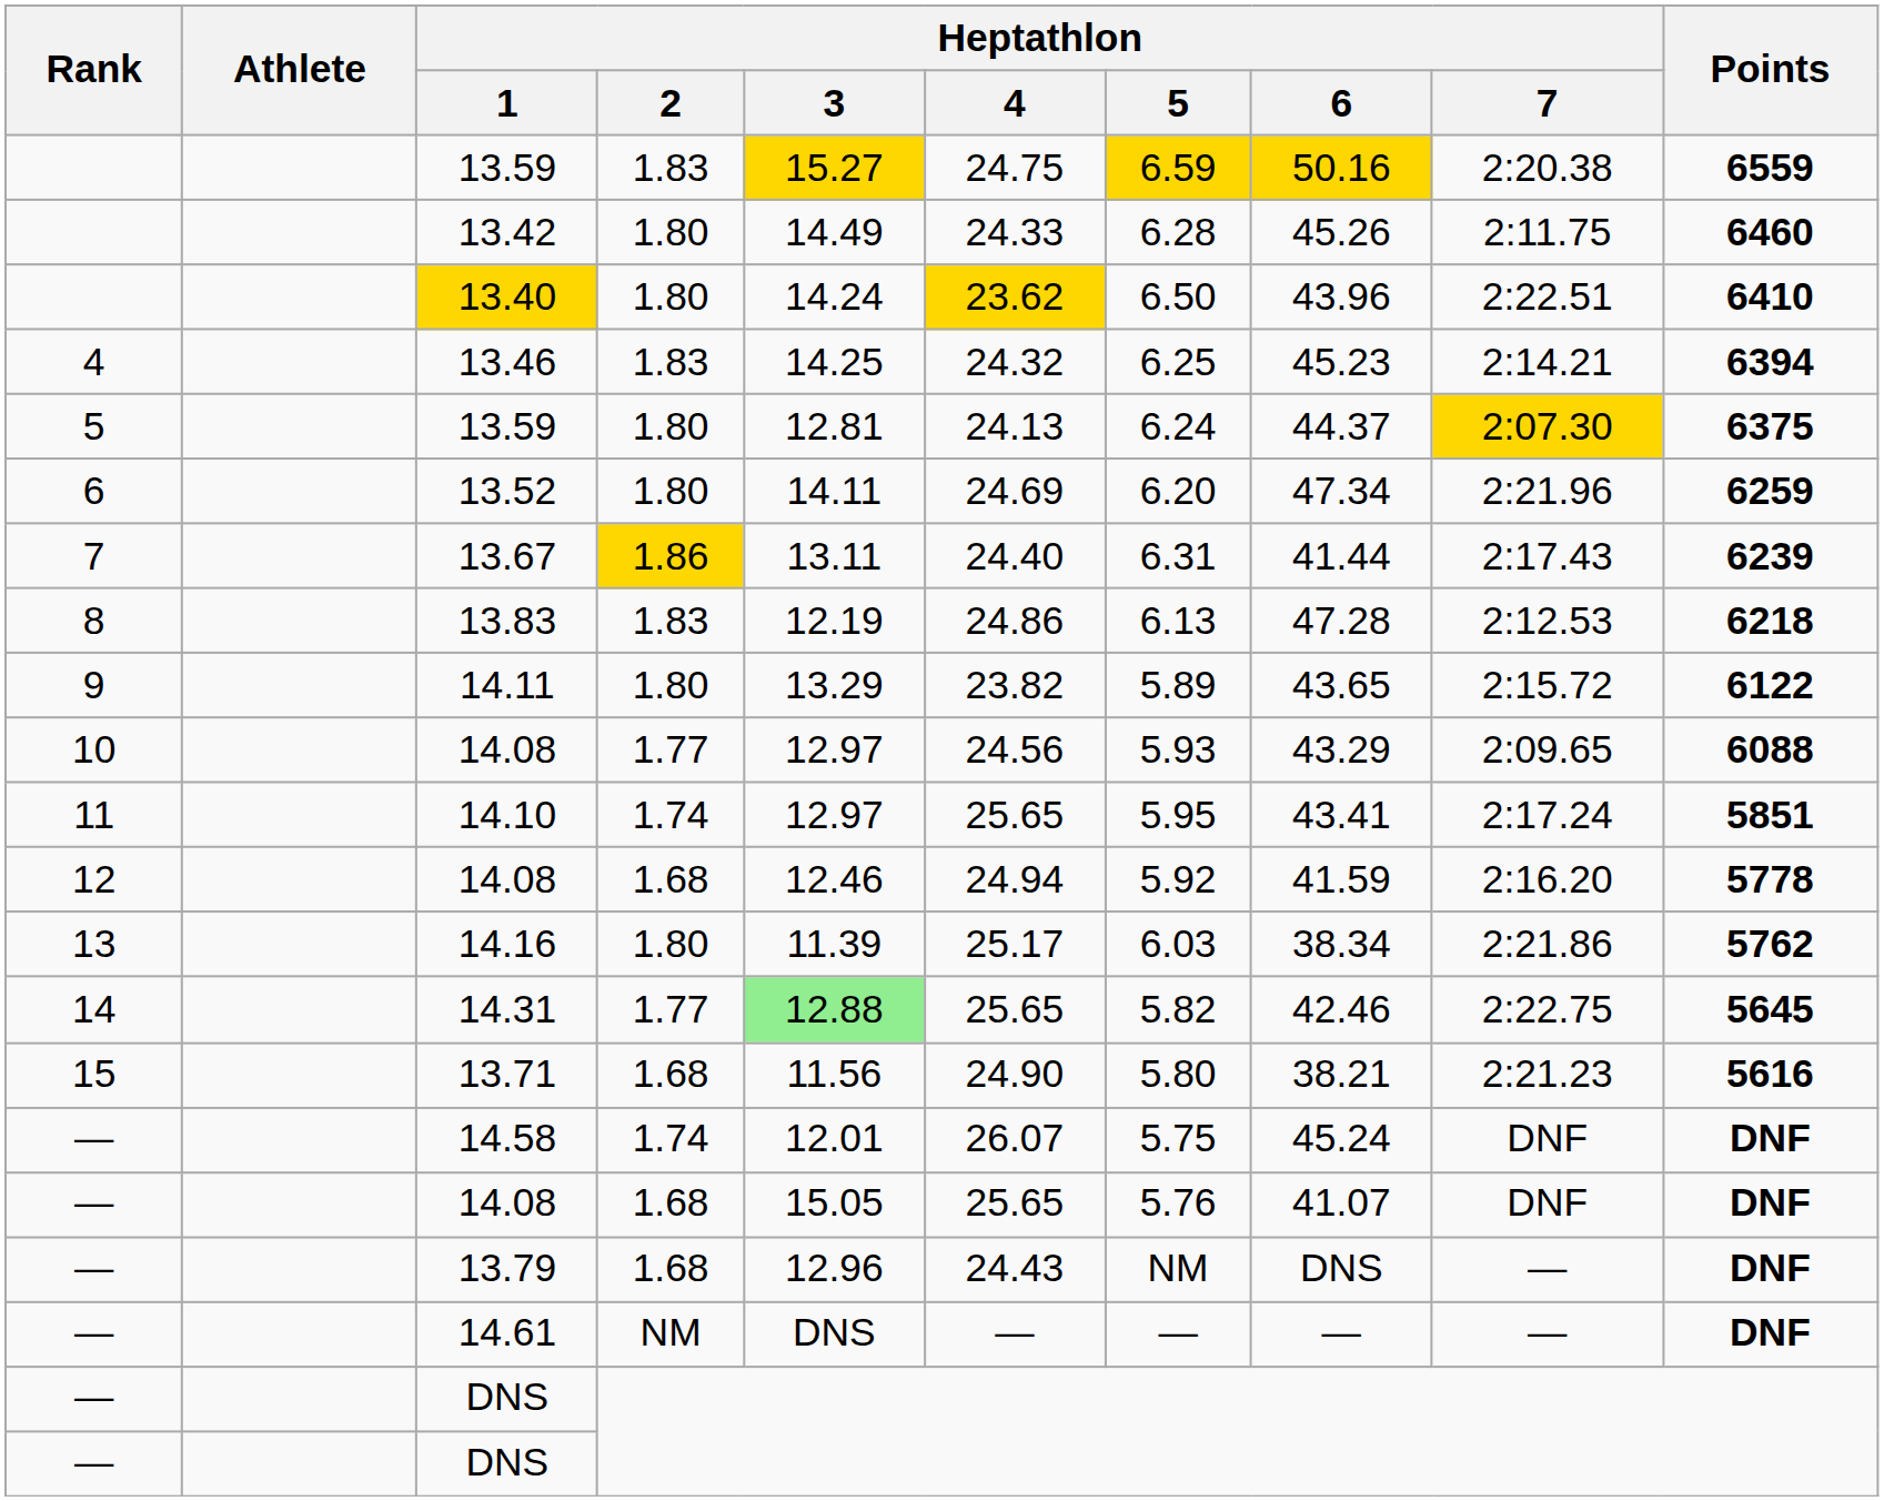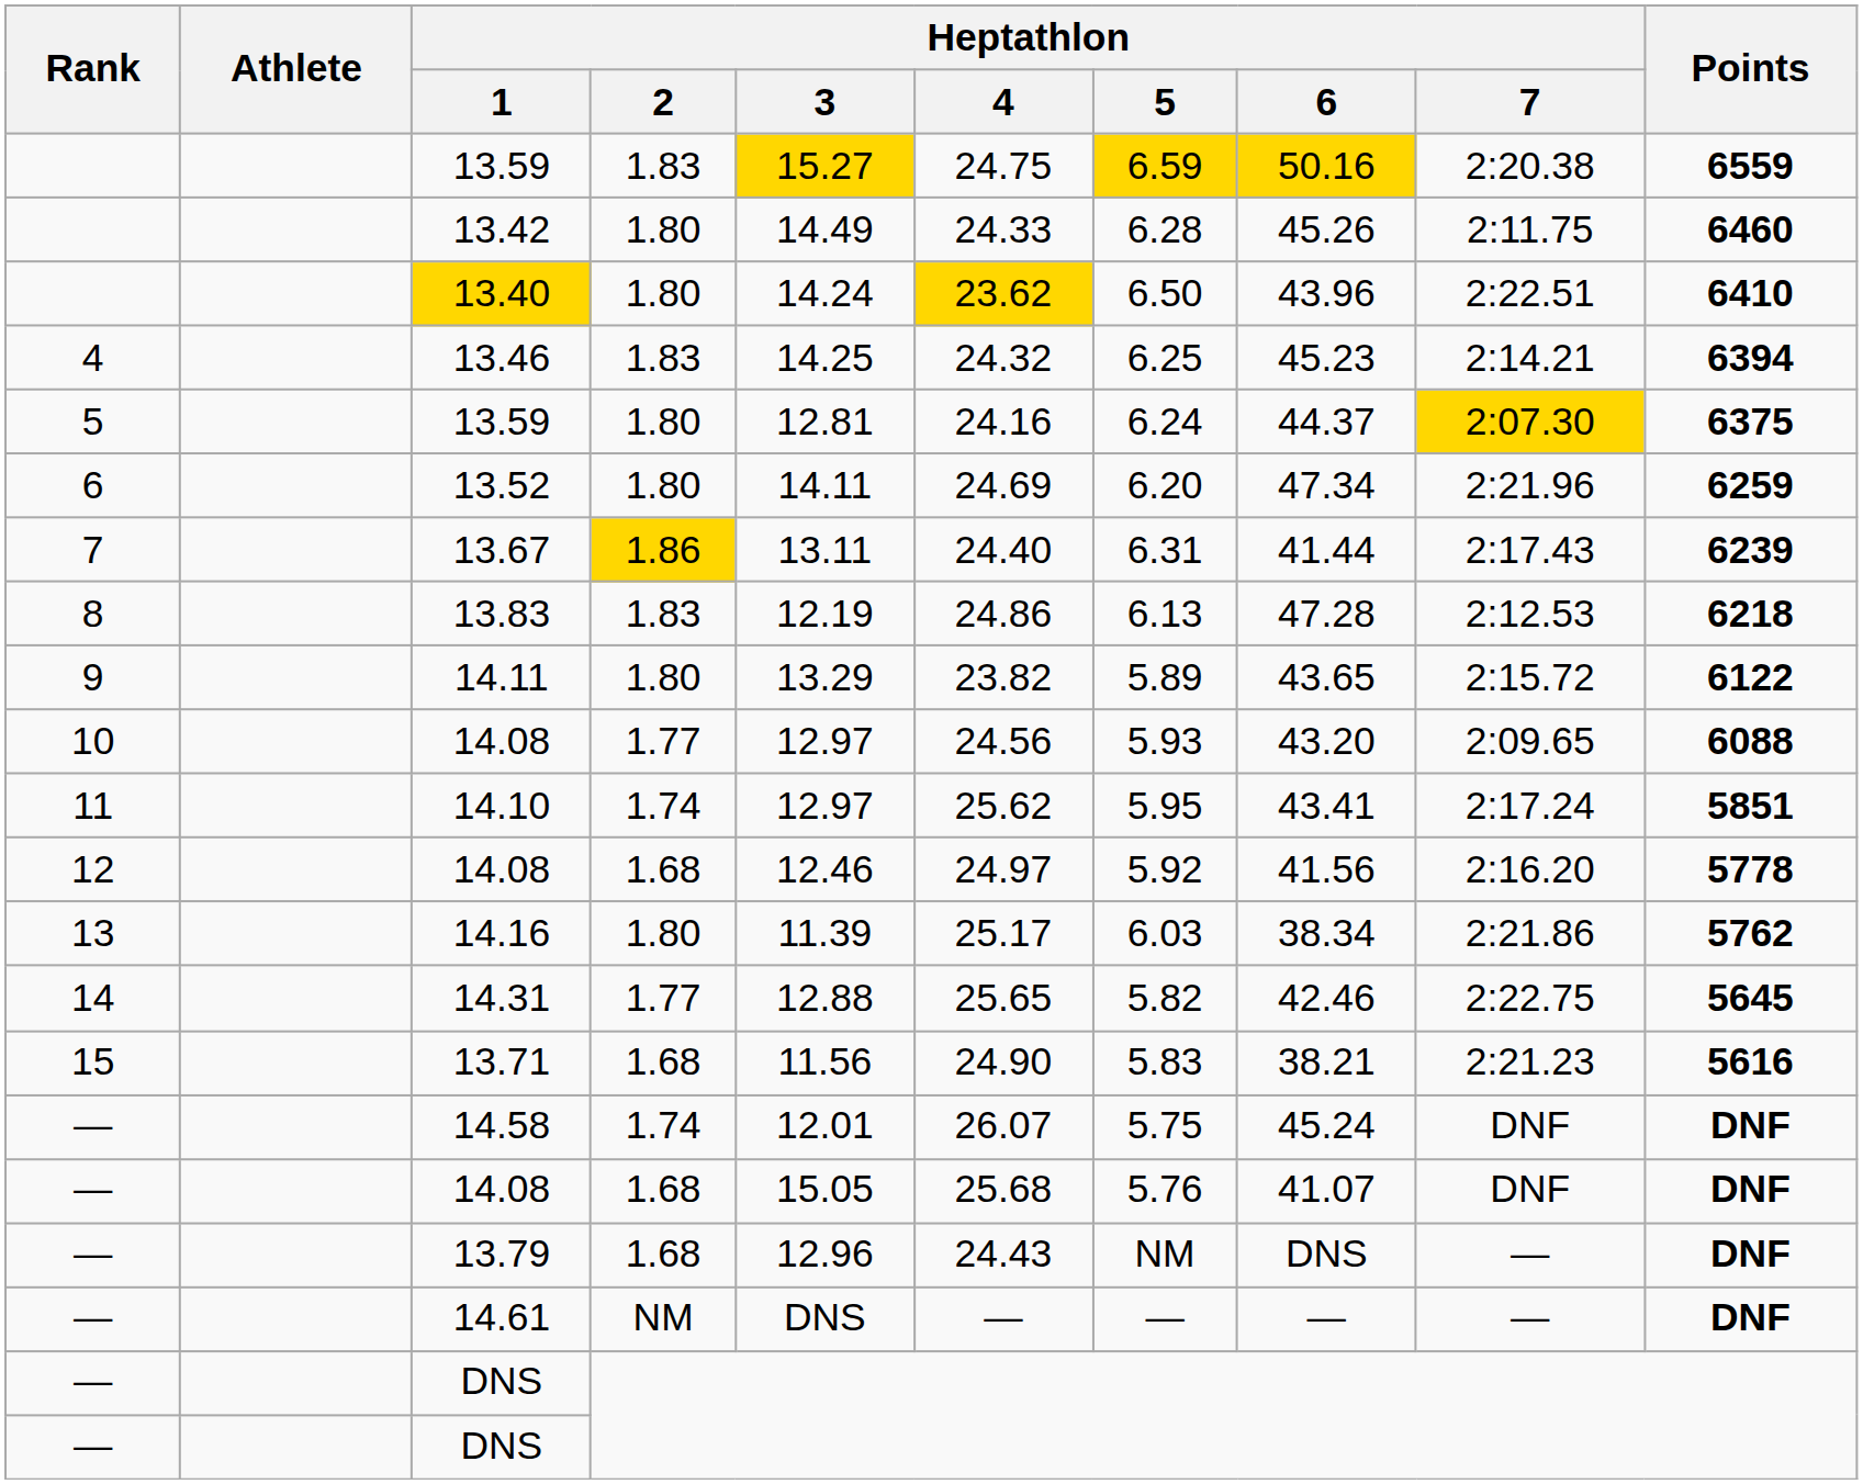 <table class="wikitable" style=" text-align:center; font-size:110%;" width="95%">
 <tr>
 <th rowspan="2">Rank</th>
 <th rowspan="2">Athlete</th>
 <th colspan="7">Heptathlon</th>
 <th rowspan="2">Points</th>
 </tr>
 <tr>
 <th>1</th>
 <th>2</th>
 <th>3</th>
 <th>4</th>
 <th>5</th>
 <th>6</th>
 <th>7</th>
 </tr>
 <tr>
 <td></td>
 <td align=left></td>
 <td>13.59</td>
 <td>1.83</td>
 <td bgcolor=gold>15.27</td>
 <td>24.75</td>
 <td bgcolor=gold>6.59</td>
 <td bgcolor=gold>50.16</td>
 <td>2:20.38</td>
 <td><strong>6559</strong></td>
 </tr>
 <tr>
 <td></td>
 <td align=left></td>
 <td>13.42</td>
 <td>1.80</td>
 <td>14.49</td>
 <td>24.33</td>
 <td>6.28</td>
 <td>45.26</td>
 <td>2:11.75</td>
 <td><strong>6460</strong></td>
 </tr>
 <tr>
 <td></td>
 <td align=left></td>
 <td bgcolor=gold>13.40</td>
 <td>1.80</td>
 <td>14.24</td>
 <td bgcolor=gold>23.62</td>
 <td>6.50</td>
 <td>43.96</td>
 <td>2:22.51</td>
 <td><strong>6410</strong></td>
 </tr>
 <tr>
 <td>4</td>
 <td align=left></td>
 <td>13.46</td>
 <td>1.83</td>
 <td>14.25</td>
 <td>24.32</td>
 <td>6.25</td>
 <td>45.23</td>
 <td>2:14.21</td>
 <td><strong>6394</strong></td>
 </tr>
 <tr>
 <td>5</td>
 <td align=left></td>
 <td>13.59</td>
 <td>1.80</td>
 <td>12.81</td>
-<td>24.13</td>
+<td>24.16</td>
 <td>6.24</td>
 <td>44.37</td>
 <td bgcolor=gold>2:07.30</td>
 <td><strong>6375</strong></td>
 </tr>
 <tr>
 <td>6</td>
 <td align=left></td>
 <td>13.52</td>
 <td>1.80</td>
 <td>14.11</td>
 <td>24.69</td>
 <td>6.20</td>
 <td>47.34</td>
 <td>2:21.96</td>
 <td><strong>6259</strong></td>
 </tr>
 <tr>
 <td>7</td>
 <td align=left></td>
 <td>13.67</td>
 <td bgcolor=gold>1.86</td>
 <td>13.11</td>
 <td>24.40</td>
 <td>6.31</td>
 <td>41.44</td>
 <td>2:17.43</td>
 <td><strong>6239</strong></td>
 </tr>
 <tr>
 <td>8</td>
 <td align=left></td>
 <td>13.83</td>
 <td>1.83</td>
 <td>12.19</td>
 <td>24.86</td>
 <td>6.13</td>
 <td>47.28</td>
 <td>2:12.53</td>
 <td><strong>6218</strong></td>
 </tr>
 <tr>
 <td>9</td>
 <td align=left></td>
 <td>14.11</td>
 <td>1.80</td>
 <td>13.29</td>
 <td>23.82</td>
 <td>5.89</td>
 <td>43.65</td>
 <td>2:15.72</td>
 <td><strong>6122</strong></td>
 </tr>
 <tr>
 <td>10</td>
 <td align=left></td>
 <td>14.08</td>
 <td>1.77</td>
 <td>12.97</td>
 <td>24.56</td>
 <td>5.93</td>
-<td>43.29</td>
+<td>43.20</td>
 <td>2:09.65</td>
 <td><strong>6088</strong></td>
 </tr>
 <tr>
 <td>11</td>
 <td align=left></td>
 <td>14.10</td>
 <td>1.74</td>
 <td>12.97</td>
-<td>25.65</td>
+<td>25.62</td>
 <td>5.95</td>
 <td>43.41</td>
 <td>2:17.24</td>
 <td><strong>5851</strong></td>
 </tr>
 <tr>
 <td>12</td>
 <td align=left></td>
 <td>14.08</td>
 <td>1.68</td>
 <td>12.46</td>
-<td>24.94</td>
+<td>24.97</td>
 <td>5.92</td>
-<td>41.59</td>
+<td>41.56</td>
 <td>2:16.20</td>
 <td><strong>5778</strong></td>
 </tr>
 <tr>
 <td>13</td>
 <td align=left></td>
 <td>14.16</td>
 <td>1.80</td>
 <td>11.39</td>
 <td>25.17</td>
 <td>6.03</td>
 <td>38.34</td>
 <td>2:21.86</td>
 <td><strong>5762</strong></td>
 </tr>
 <tr>
 <td>14</td>
 <td align=left></td>
 <td>14.31</td>
 <td>1.77</td>
-<td style="background: lightgreen;">12.88</td>
+<td>12.88</td>
 <td>25.65</td>
 <td>5.82</td>
 <td>42.46</td>
 <td>2:22.75</td>
 <td><strong>5645</strong></td>
 </tr>
 <tr>
 <td>15</td>
 <td align=left></td>
 <td>13.71</td>
 <td>1.68</td>
 <td>11.56</td>
 <td>24.90</td>
-<td>5.80</td>
+<td>5.83</td>
 <td>38.21</td>
 <td>2:21.23</td>
 <td><strong>5616</strong></td>
 </tr>
 <tr>
 <td>—</td>
 <td align=left></td>
 <td>14.58</td>
 <td>1.74</td>
 <td>12.01</td>
 <td>26.07</td>
 <td>5.75</td>
 <td>45.24</td>
 <td>DNF</td>
 <td><strong>DNF </strong></td>
 </tr>
 <tr>
 <td>—</td>
 <td align=left></td>
 <td>14.08</td>
 <td>1.68</td>
 <td>15.05</td>
-<td>25.65</td>
+<td>25.68</td>
 <td>5.76</td>
 <td>41.07</td>
 <td>DNF</td>
 <td><strong>DNF </strong></td>
 </tr>
 <tr>
 <td>—</td>
 <td align=left></td>
 <td>13.79</td>
 <td>1.68</td>
 <td>12.96</td>
 <td>24.43</td>
 <td>NM</td>
 <td>DNS</td>
 <td>—</td>
 <td><strong>DNF </strong></td>
 </tr>
 <tr>
 <td>—</td>
 <td align=left></td>
 <td>14.61</td>
 <td>NM</td>
 <td>DNS</td>
 <td>—</td>
 <td>—</td>
 <td>—</td>
 <td>—</td>
 <td><strong>DNF </strong></td>
 </tr>
 <tr>
 <td>—</td>
 <td align=left></td>
 <td>DNS</td>
 </tr>
 <tr>
 <td>—</td>
 <td align=left></td>
 <td>DNS</td>
 </tr>
 </table>
